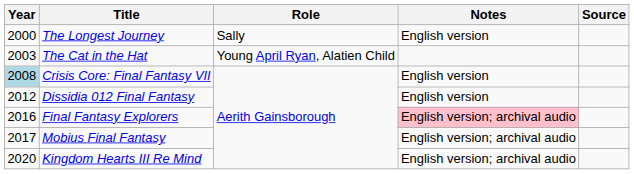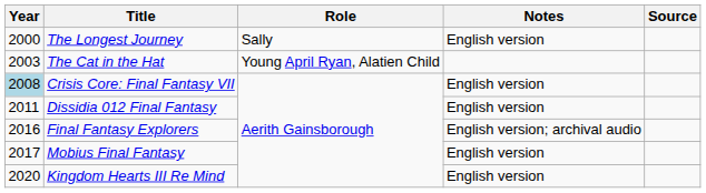 <table class="wikitable sortable">
 <tr>
 <th>Year</th>
 <th>Title</th>
 <th>Role</th>
 <th>Notes</th>
 <th>Source</th>
 </tr>
 <tr>
 <td>2000</td>
 <td><em><a href='#'>The Longest Journey</a></em></td>
 <td>Sally</td>
 <td>English version</td>
 <td></td>
 </tr>
 <tr>
 <td>2003</td>
 <td><em><a href='#'>The Cat in the Hat</a></em></td>
 <td>Young <a href='#'>April Ryan</a>, Alatien Child</td>
 <td></td>
 <td></td>
 </tr>
 <tr>
 <td style="background: lightblue;">2008</td>
 <td><em><a href='#'>Crisis Core: Final Fantasy VII</a></em></td>
 <td rowspan="5"><a href='#'>Aerith Gainsborough</a></td>
 <td>English version</td>
 <td></td>
 </tr>
 <tr>
-<td>2012</td>
+<td>2011</td>
 <td><em><a href='#'>Dissidia 012 Final Fantasy</a></em></td>
 <td>English version</td>
 <td></td>
 </tr>
 <tr>
 <td>2016</td>
 <td><em><a href='#'>Final Fantasy Explorers</a></em></td>
-<td style="background: pink;">English version; archival audio</td>
+<td>English version; archival audio</td>
 <td></td>
 </tr>
 <tr>
 <td>2017</td>
 <td><em><a href='#'>Mobius Final Fantasy</a></em></td>
-<td>English version; archival audio</td>
+<td>English version</td>
 <td></td>
 </tr>
 <tr>
 <td>2020</td>
 <td><em><a href='#'>Kingdom Hearts III Re Mind</a></em></td>
-<td>English version; archival audio</td>
+<td>English version</td>
 <td></td>
 </tr>
 </table>
